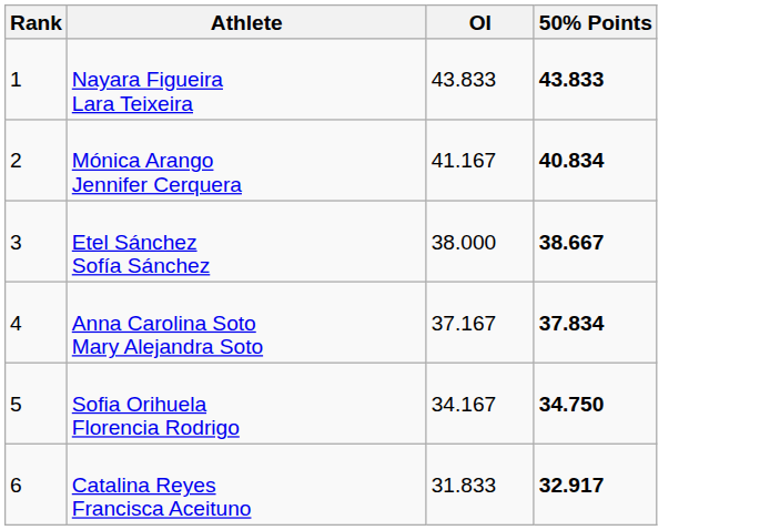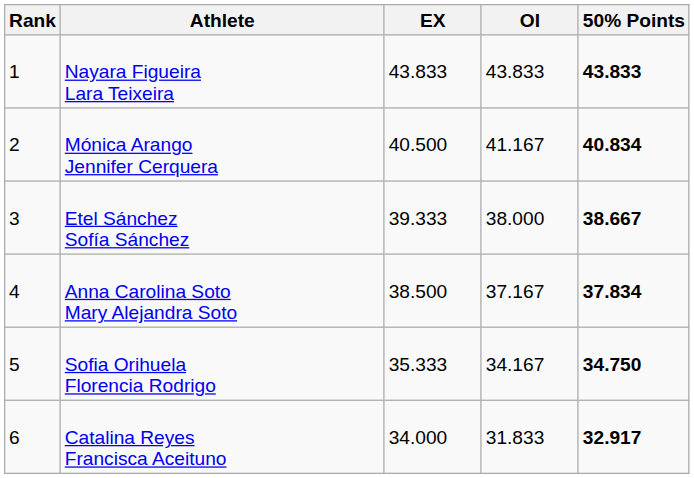 <table class="wikitable" style="font-size:95%" style="width:35em;" style="text-align:center">
 <tr>
 <th>Rank</th>
 <th width=250>Athlete</th>
+<th width=70>EX</th>
 <th width=70>OI</th>
 <th>50% Points</th>
 </tr>
 <tr>
 <td>1</td>
 <td align=left><br><a href='#'>Nayara Figueira</a><br><a href='#'>Lara Teixeira</a></td>
 <td>43.833</td>
+<td>43.833</td>
 <td><strong>43.833</strong></td>
 </tr>
 <tr>
 <td>2</td>
 <td align=left><br><a href='#'>Mónica Arango</a><br><a href='#'>Jennifer Cerquera</a></td>
+<td>40.500</td>
 <td>41.167</td>
 <td><strong>40.834</strong></td>
 </tr>
 <tr>
 <td>3</td>
 <td align=left><br><a href='#'>Etel Sánchez</a><br><a href='#'>Sofía Sánchez</a></td>
+<td>39.333</td>
 <td>38.000</td>
 <td><strong>38.667</strong></td>
 </tr>
 <tr>
 <td>4</td>
 <td align=left><br><a href='#'>Anna Carolina Soto</a><br><a href='#'>Mary Alejandra Soto</a></td>
+<td>38.500</td>
 <td>37.167</td>
 <td><strong>37.834</strong></td>
 </tr>
 <tr>
 <td>5</td>
 <td align=left><br><a href='#'>Sofia Orihuela</a><br><a href='#'>Florencia Rodrigo</a></td>
+<td>35.333</td>
 <td>34.167</td>
 <td><strong>34.750</strong></td>
 </tr>
 <tr>
 <td>6</td>
 <td align=left><br><a href='#'>Catalina Reyes</a><br><a href='#'>Francisca Aceituno</a></td>
+<td>34.000</td>
 <td>31.833</td>
 <td><strong>32.917</strong></td>
 </tr>
 </table>
